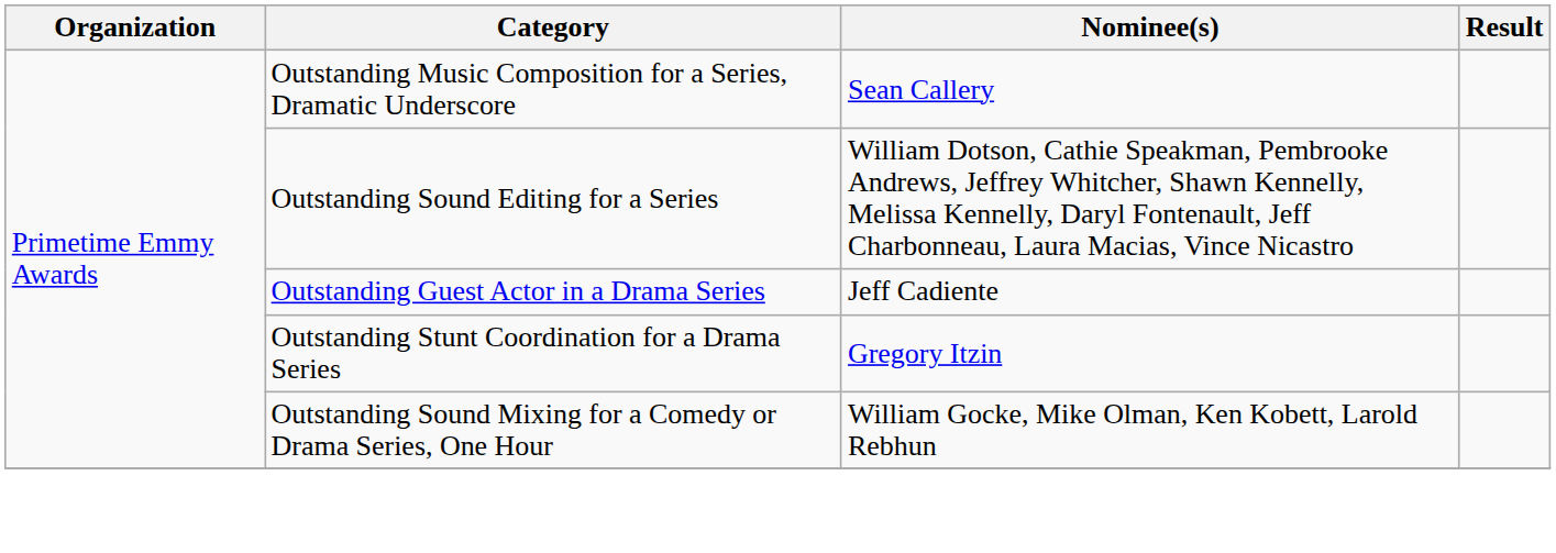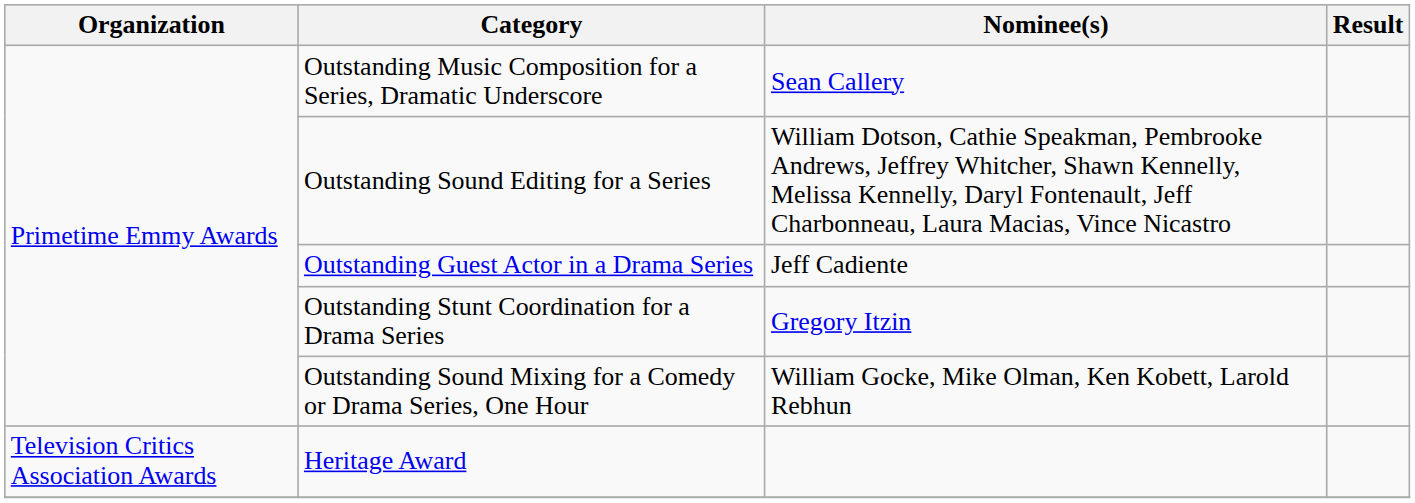 <table class="wikitable">
 <tr>
 <th>Organization</th>
 <th>Category</th>
 <th style="width:40%;">Nominee(s)</th>
 <th>Result</th>
 </tr>
 <tr>
 <td rowspan=5><a href='#'>Primetime Emmy Awards</a></td>
 <td>Outstanding Music Composition for a Series, Dramatic Underscore</td>
 <td><a href='#'>Sean Callery</a></td>
 <td></td>
 </tr>
 <tr>
 <td>Outstanding Sound Editing for a Series</td>
 <td>William Dotson, Cathie Speakman, Pembrooke Andrews, Jeffrey Whitcher, Shawn Kennelly, Melissa Kennelly, Daryl Fontenault, Jeff Charbonneau, Laura Macias, Vince Nicastro</td>
 <td></td>
 </tr>
 <tr>
 <td><a href='#'>Outstanding Guest Actor in a Drama Series</a></td>
 <td>Jeff Cadiente</td>
 <td></td>
 </tr>
 <tr>
 <td>Outstanding Stunt Coordination for a Drama Series</td>
 <td><a href='#'>Gregory Itzin</a></td>
 <td></td>
 </tr>
 <tr>
 <td>Outstanding Sound Mixing for a Comedy or Drama Series, One Hour</td>
 <td>William Gocke, Mike Olman, Ken Kobett, Larold Rebhun</td>
 <td></td>
 </tr>
 <tr>
+<td rowspan=1><a href='#'>Television Critics Association Awards</a></td>
+<td><a href='#'>Heritage Award</a></td>
+<td></td>
+<td></td>
+</tr>
+<tr>
 </tr>
 </table>
